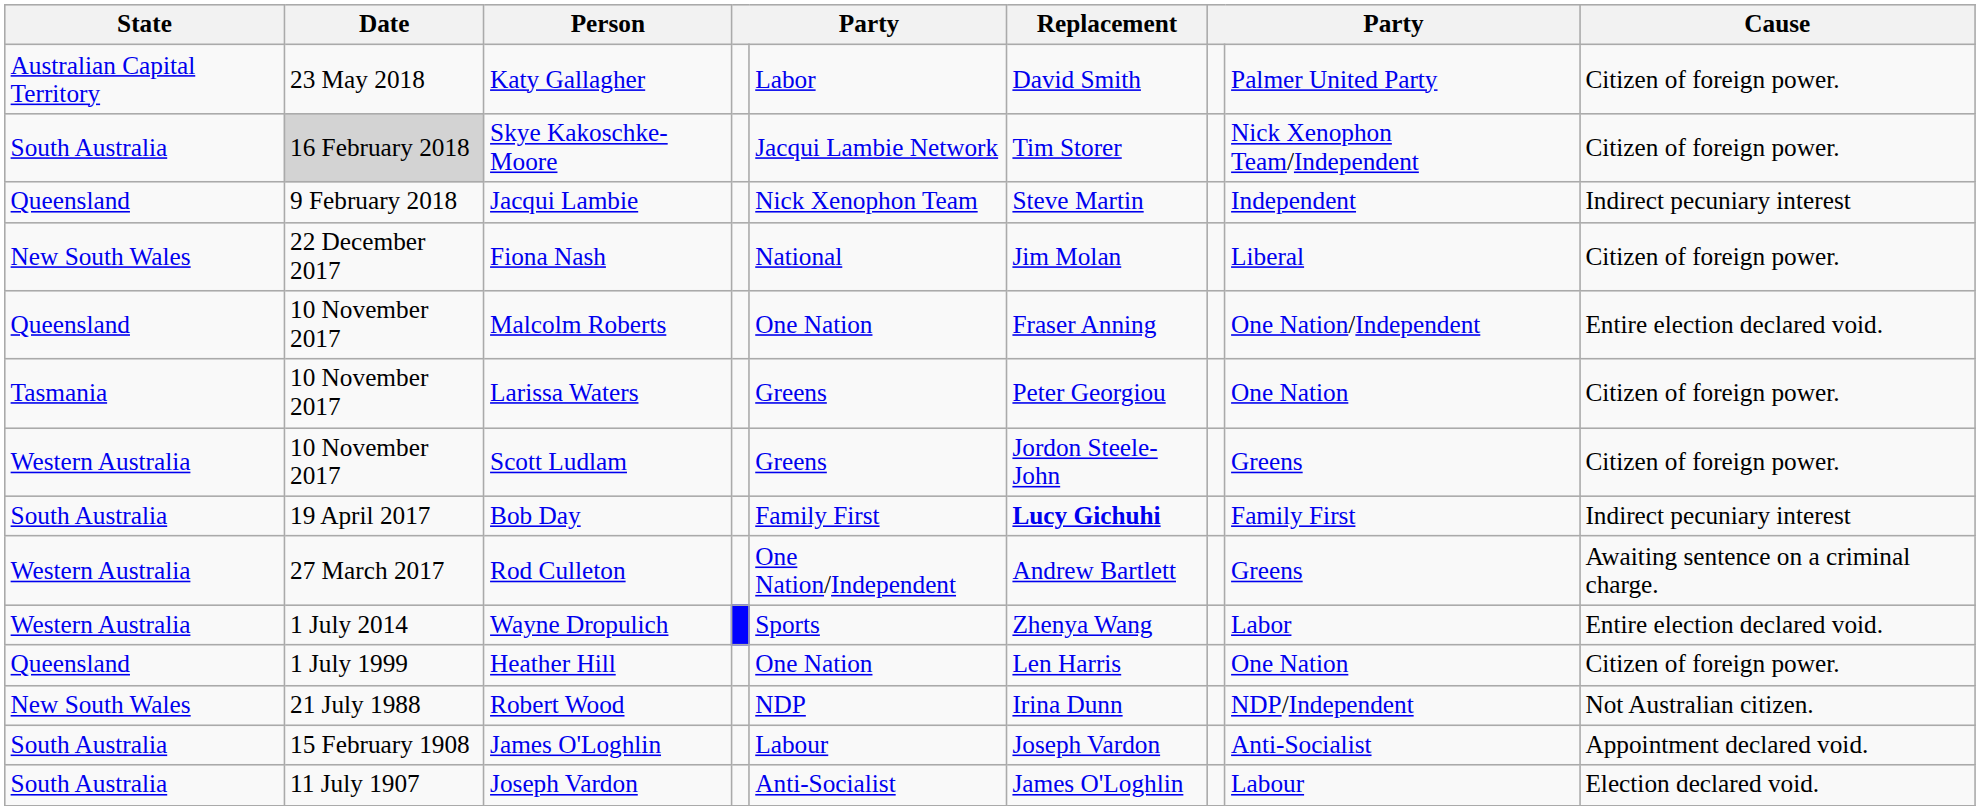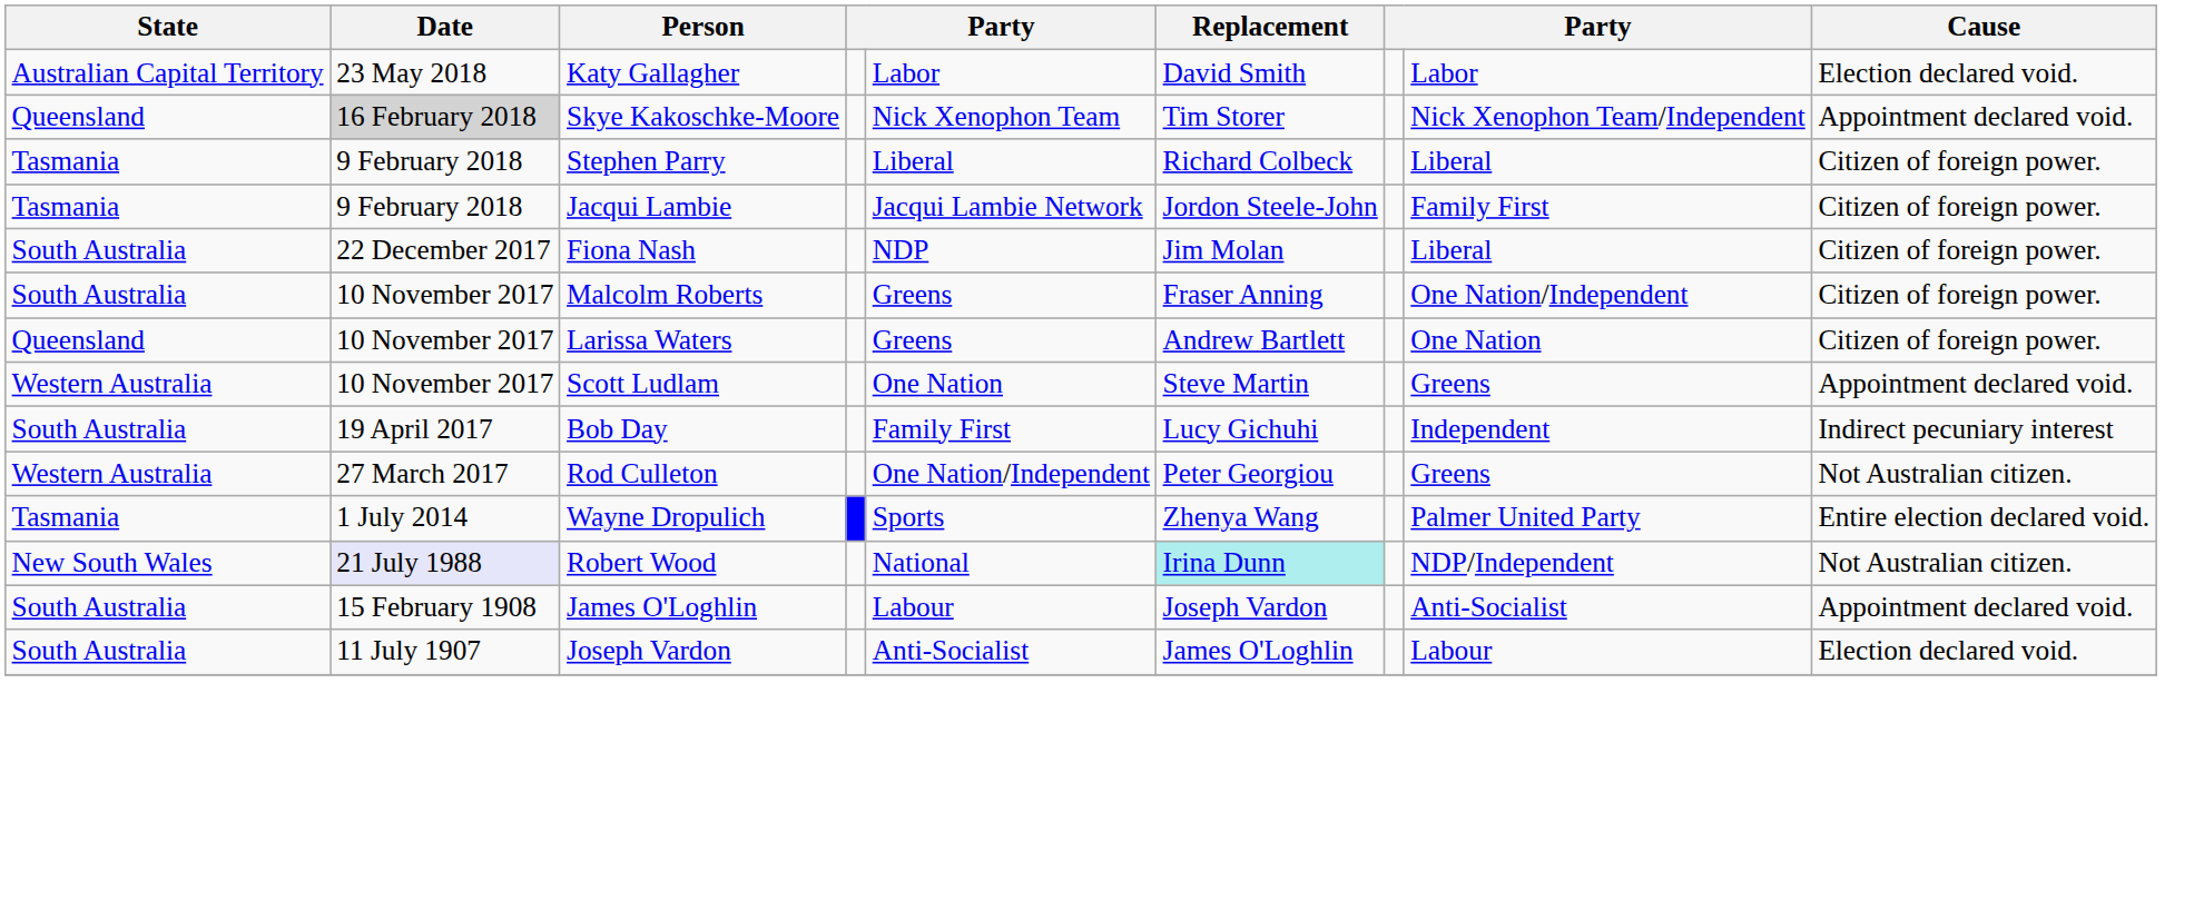 <table class="wikitable">
 <tr>
 <th>State</th>
 <th>Date</th>
 <th>Person</th>
 <th colspan=2>Party</th>
 <th>Replacement</th>
 <th colspan=2>Party</th>
 <th>Cause</th>
 </tr>
 <tr>
 <td><a href='#'>Australian Capital Territory</a></td>
 <td>23 May 2018</td>
 <td><a href='#'>Katy Gallagher</a></td>
 <td> </td>
 <td><a href='#'>Labor</a></td>
 <td><a href='#'>David Smith</a></td>
 <td> </td>
-<td><a href='#'>Palmer United Party</a></td>
+<td><a href='#'>Labor</a></td>
+<td>Election declared void.</td>
+</tr>
+<tr>
+<td><a href='#'>Queensland</a></td>
+<td style="background: lightgrey;">16 February 2018</td>
+<td><a href='#'>Skye Kakoschke-Moore</a></td>
+<td> </td>
+<td><a href='#'>Nick Xenophon Team</a></td>
+<td><a href='#'>Tim Storer</a></td>
+<td> </td>
+<td><a href='#'>Nick Xenophon Team</a>/<a href='#'>Independent</a></td>
+<td>Appointment declared void.</td>
+</tr>
+<tr>
+<td><a href='#'>Tasmania</a></td>
+<td>9 February 2018</td>
+<td><a href='#'>Stephen Parry</a></td>
+<td> </td>
+<td><a href='#'>Liberal</a></td>
+<td><a href='#'>Richard Colbeck</a></td>
+<td> </td>
+<td><a href='#'>Liberal</a></td>
+<td>Citizen of foreign power.</td>
+</tr>
+<tr>
+<td><a href='#'>Tasmania</a></td>
+<td>9 February 2018</td>
+<td><a href='#'>Jacqui Lambie</a></td>
+<td> </td>
+<td><a href='#'>Jacqui Lambie Network</a></td>
+<td><a href='#'>Jordon Steele-John</a></td>
+<td> </td>
+<td><a href='#'>Family First</a></td>
 <td>Citizen of foreign power.</td>
 </tr>
 <tr>
 <td><a href='#'>South Australia</a></td>
-<td style="background: lightgrey;">16 February 2018</td>
-<td><a href='#'>Skye Kakoschke-Moore</a></td>
-<td> </td>
-<td><a href='#'>Jacqui Lambie Network</a></td>
-<td><a href='#'>Tim Storer</a></td>
-<td> </td>
-<td><a href='#'>Nick Xenophon Team</a>/<a href='#'>Independent</a></td>
-<td>Citizen of foreign power.</td>
-</tr>
-<tr>
-<td><a href='#'>Queensland</a></td>
-<td>9 February 2018</td>
-<td><a href='#'>Jacqui Lambie</a></td>
-<td> </td>
-<td><a href='#'>Nick Xenophon Team</a></td>
-<td><a href='#'>Steve Martin</a></td>
-<td> </td>
-<td><a href='#'>Independent</a></td>
-<td>Indirect pecuniary interest </td>
-</tr>
-<tr>
-<td><a href='#'>New South Wales</a></td>
 <td>22 December 2017</td>
 <td><a href='#'>Fiona Nash</a></td>
 <td> </td>
-<td><a href='#'>National</a></td>
+<td><a href='#'>NDP</a></td>
 <td><a href='#'>Jim Molan</a></td>
 <td> </td>
 <td><a href='#'>Liberal</a></td>
 <td>Citizen of foreign power.</td>
 </tr>
 <tr>
-<td><a href='#'>Queensland</a></td>
+<td><a href='#'>South Australia</a></td>
 <td>10 November 2017</td>
 <td><a href='#'>Malcolm Roberts</a></td>
 <td> </td>
-<td><a href='#'>One Nation</a></td>
+<td><a href='#'>Greens</a></td>
 <td><a href='#'>Fraser Anning</a></td>
 <td> </td>
 <td><a href='#'>One Nation</a>/<a href='#'>Independent</a></td>
-<td>Entire election declared void.</td>
+<td>Citizen of foreign power.</td>
 </tr>
 <tr>
-<td><a href='#'>Tasmania</a></td>
+<td><a href='#'>Queensland</a></td>
 <td>10 November 2017</td>
 <td><a href='#'>Larissa Waters</a></td>
 <td> </td>
 <td><a href='#'>Greens</a></td>
-<td><a href='#'>Peter Georgiou</a></td>
+<td><a href='#'>Andrew Bartlett</a></td>
 <td> </td>
 <td><a href='#'>One Nation</a></td>
 <td>Citizen of foreign power.</td>
 </tr>
 <tr>
 <td><a href='#'>Western Australia</a></td>
 <td>10 November 2017</td>
 <td><a href='#'>Scott Ludlam</a></td>
 <td> </td>
-<td><a href='#'>Greens</a></td>
-<td><a href='#'>Jordon Steele-John</a></td>
+<td><a href='#'>One Nation</a></td>
+<td><a href='#'>Steve Martin</a></td>
 <td> </td>
 <td><a href='#'>Greens</a></td>
-<td>Citizen of foreign power.</td>
+<td>Appointment declared void.</td>
 </tr>
 <tr>
 <td><a href='#'>South Australia</a></td>
 <td>19 April 2017</td>
 <td><a href='#'>Bob Day</a></td>
 <td> </td>
 <td><a href='#'>Family First</a></td>
-<td><strong><a href='#'>Lucy Gichuhi</a></strong></td>
+<td><a href='#'>Lucy Gichuhi</a></td>
 <td> </td>
-<td><a href='#'>Family First</a></td>
+<td><a href='#'>Independent</a></td>
 <td>Indirect pecuniary interest </td>
 </tr>
 <tr>
 <td><a href='#'>Western Australia</a></td>
 <td>27 March 2017</td>
 <td><a href='#'>Rod Culleton</a></td>
 <td> </td>
 <td><a href='#'>One Nation</a>/<a href='#'>Independent</a> </td>
-<td><a href='#'>Andrew Bartlett</a></td>
+<td><a href='#'>Peter Georgiou</a></td>
 <td> </td>
 <td><a href='#'>Greens</a></td>
-<td>Awaiting sentence on a criminal charge.</td>
+<td>Not Australian citizen.</td>
 </tr>
 <tr>
-<td><a href='#'>Western Australia</a></td>
+<td><a href='#'>Tasmania</a></td>
 <td>1 July 2014</td>
 <td><a href='#'>Wayne Dropulich</a> </td>
 <td style="background:#00f;"> </td>
 <td><a href='#'>Sports</a></td>
 <td><a href='#'>Zhenya Wang</a></td>
 <td> </td>
-<td><a href='#'>Labor</a></td>
+<td><a href='#'>Palmer United Party</a></td>
 <td>Entire election declared void.</td>
 </tr>
 <tr>
-<td><a href='#'>Queensland</a></td>
-<td>1 July 1999</td>
-<td><a href='#'>Heather Hill</a> </td>
-<td> </td>
-<td><a href='#'>One Nation</a></td>
-<td><a href='#'>Len Harris</a></td>
-<td> </td>
-<td><a href='#'>One Nation</a></td>
-<td>Citizen of foreign power.</td>
-</tr>
-<tr>
 <td><a href='#'>New South Wales</a></td>
-<td>21 July 1988</td>
+<td style="background: lavender;">21 July 1988</td>
 <td><a href='#'>Robert Wood</a></td>
 <td> </td>
-<td><a href='#'>NDP</a></td>
-<td><a href='#'>Irina Dunn</a></td>
+<td><a href='#'>National</a></td>
+<td style="background: paleturquoise;"><a href='#'>Irina Dunn</a></td>
 <td> </td>
 <td><a href='#'>NDP</a>/<a href='#'>Independent</a> </td>
 <td>Not Australian citizen.</td>
 </tr>
 <tr>
 <td><a href='#'>South Australia</a></td>
 <td>15 February 1908</td>
 <td><a href='#'>James O'Loghlin</a></td>
 <td> </td>
 <td><a href='#'>Labour</a></td>
 <td><a href='#'>Joseph Vardon</a></td>
 <td> </td>
 <td><a href='#'>Anti-Socialist</a></td>
 <td>Appointment declared void.</td>
 </tr>
 <tr>
 <td><a href='#'>South Australia</a></td>
 <td>11 July 1907</td>
 <td><a href='#'>Joseph Vardon</a></td>
 <td> </td>
 <td><a href='#'>Anti-Socialist</a></td>
 <td><a href='#'>James O'Loghlin</a></td>
 <td> </td>
 <td><a href='#'>Labour</a></td>
 <td>Election declared void.</td>
 </tr>
 <tr>
 </tr>
 </table>
